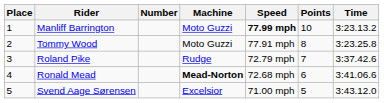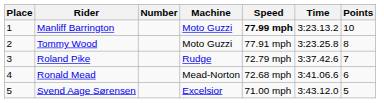 <table class="wikitable" style="font-size: 95%;">
 <tr>
 <th>Place</th>
 <th>Rider</th>
 <th>Number</th>
 <th>Machine</th>
 <th>Speed</th>
+<th>Time</th>
 <th>Points</th>
-<th>Time</th>
 </tr>
 <tr>
 <td>1</td>
 <td> <a href='#'>Manliff Barrington</a></td>
 <td></td>
 <td><a href='#'>Moto Guzzi</a></td>
 <td><strong>77.99 mph</strong></td>
+<td>3:23.13.2</td>
 <td>10</td>
-<td>3:23.13.2</td>
 </tr>
 <tr>
 <td>2</td>
 <td> <a href='#'>Tommy Wood</a></td>
 <td></td>
 <td>Moto Guzzi</td>
 <td>77.91 mph</td>
+<td>3:23.25.8</td>
 <td>8</td>
-<td>3:23.25.8</td>
 </tr>
 <tr>
 <td>3</td>
 <td> <a href='#'>Roland Pike</a></td>
 <td></td>
 <td><a href='#'>Rudge</a></td>
 <td>72.79 mph</td>
+<td>3:37.42.6</td>
 <td>7</td>
-<td>3:37.42.6</td>
 </tr>
 <tr>
 <td>4</td>
 <td> <a href='#'>Ronald Mead</a></td>
 <td></td>
-<td><strong>Mead-Norton</strong></td>
+<td>Mead-Norton</td>
 <td>72.68 mph</td>
+<td>3:41.06.6</td>
 <td>6</td>
-<td>3:41.06.6</td>
 </tr>
 <tr>
 <td>5</td>
 <td> <a href='#'>Svend Aage Sørensen</a></td>
 <td></td>
 <td><a href='#'>Excelsior</a></td>
 <td>71.00 mph</td>
+<td>3:43.12.0</td>
 <td>5</td>
-<td>3:43.12.0</td>
 </tr>
 </table>
